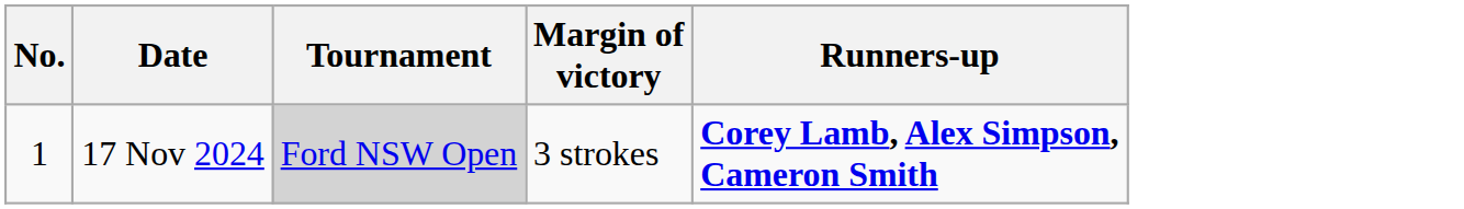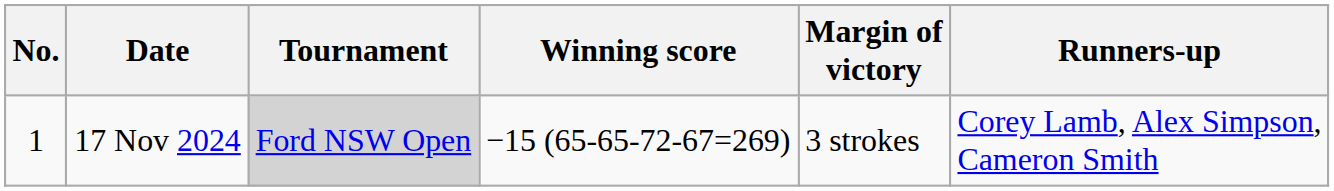 <table class="wikitable" style="font-size:95%;">
 <tr>
 <th>No.</th>
 <th>Date</th>
 <th>Tournament</th>
+<th>Winning score</th>
 <th>Margin of<br>victory</th>
 <th>Runners-up</th>
 </tr>
 <tr>
 <td align=center>1</td>
 <td align=right>17 Nov <a href='#'>2024</a></td>
 <td style="background: lightgrey;"><a href='#'>Ford NSW Open</a></td>
+<td>−15 (65-65-72-67=269)</td>
 <td>3 strokes</td>
-<td><strong> <a href='#'>Corey Lamb</a>,  <a href='#'>Alex Simpson</a>,<br> <a href='#'>Cameron Smith</a></strong></td>
+<td> <a href='#'>Corey Lamb</a>,  <a href='#'>Alex Simpson</a>,<br> <a href='#'>Cameron Smith</a></td>
 </tr>
 </table>
